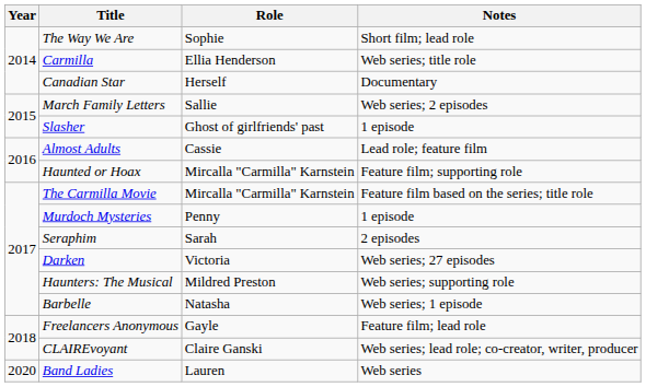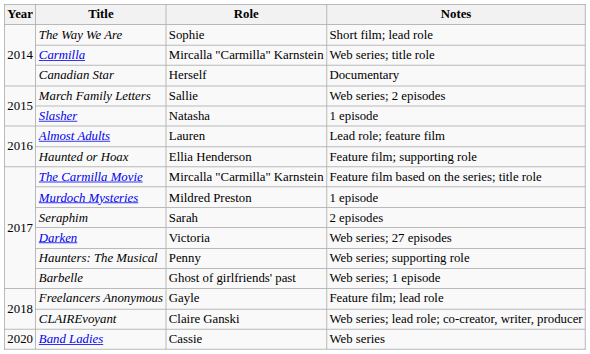 <table class="wikitable sortable">
 <tr>
 <th>Year</th>
 <th>Title</th>
 <th>Role</th>
 <th class="unsortable">Notes</th>
 </tr>
 <tr>
 <td rowspan=3>2014</td>
 <td data-sort-value="Way We Are, The"><em>The Way We Are</em></td>
 <td>Sophie</td>
 <td>Short film; lead role</td>
 </tr>
 <tr>
 <td><em><a href='#'>Carmilla</a></em></td>
-<td>Ellia Henderson</td>
+<td>Mircalla "Carmilla" Karnstein</td>
 <td>Web series; title role</td>
 </tr>
 <tr>
 <td><em>Canadian Star</em></td>
 <td>Herself</td>
 <td>Documentary</td>
 </tr>
 <tr>
 <td rowspan=2>2015</td>
 <td><em>March Family Letters</em></td>
 <td>Sallie</td>
 <td>Web series; 2 episodes</td>
 </tr>
 <tr>
 <td><em><a href='#'>Slasher</a></em></td>
-<td>Ghost of girlfriends' past</td>
+<td>Natasha</td>
 <td>1 episode</td>
 </tr>
 <tr>
 <td rowspan=2>2016</td>
 <td><em><a href='#'>Almost Adults</a></em></td>
-<td>Cassie</td>
+<td>Lauren</td>
 <td>Lead role; feature film</td>
 </tr>
 <tr>
 <td><em>Haunted or Hoax</em></td>
-<td>Mircalla "Carmilla" Karnstein</td>
+<td>Ellia Henderson</td>
 <td>Feature film; supporting role</td>
 </tr>
 <tr>
 <td rowspan=6>2017</td>
 <td data-sort-value="Carmilla Movie, The"><em><a href='#'>The Carmilla Movie</a></em></td>
 <td>Mircalla "Carmilla" Karnstein</td>
 <td>Feature film based on the series; title role</td>
 </tr>
 <tr>
 <td><em><a href='#'>Murdoch Mysteries</a></em></td>
-<td>Penny</td>
+<td>Mildred Preston</td>
 <td>1 episode</td>
 </tr>
 <tr>
 <td><em>Seraphim</em></td>
 <td>Sarah</td>
 <td>2 episodes</td>
 </tr>
 <tr>
 <td><em><a href='#'>Darken</a></em></td>
 <td>Victoria</td>
 <td>Web series; 27 episodes</td>
 </tr>
 <tr>
 <td><em>Haunters: The Musical</em></td>
-<td>Mildred Preston</td>
+<td>Penny</td>
 <td>Web series; supporting role</td>
 </tr>
 <tr>
 <td><em>Barbelle</em></td>
-<td>Natasha</td>
+<td>Ghost of girlfriends' past</td>
 <td>Web series; 1 episode</td>
 </tr>
 <tr>
 <td rowspan=2>2018</td>
 <td><em>Freelancers Anonymous</em></td>
 <td>Gayle</td>
 <td>Feature film; lead role</td>
 </tr>
 <tr>
 <td><em>CLAIREvoyant</em></td>
 <td>Claire Ganski</td>
 <td>Web series; lead role; co-creator, writer, producer</td>
 </tr>
 <tr>
 <td>2020</td>
 <td><em><a href='#'>Band Ladies</a></em></td>
-<td>Lauren</td>
+<td>Cassie</td>
 <td>Web series</td>
 </tr>
 </table>
